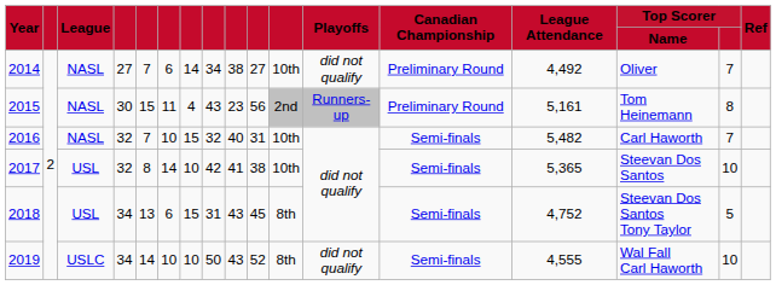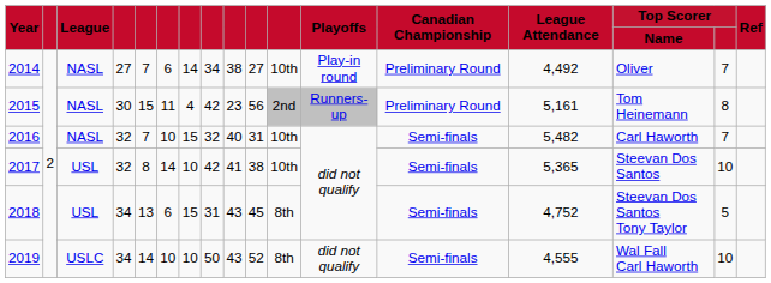 <table class="wikitable" style="text-align:center;">
 <tr>
 <th rowspan="2" style="background:#C50A2C; color:#000000;">Year</th>
 <th rowspan="2" style="background:#C50A2C; color:#000000;"></th>
 <th rowspan="2" style="background:#C50A2C; color:#000000;">League</th>
 <th rowspan="2" style="background:#C50A2C; color:#000000;"></th>
 <th rowspan="2" style="background:#C50A2C; color:#000000;"></th>
 <th rowspan="2" style="background:#C50A2C; color:#000000;"></th>
 <th rowspan="2" style="background:#C50A2C; color:#000000;"></th>
 <th rowspan="2" style="background:#C50A2C; color:#000000;"></th>
 <th rowspan="2" style="background:#C50A2C; color:#000000;"></th>
 <th rowspan="2" style="background:#C50A2C; color:#000000;"></th>
 <th rowspan="2" style="background:#C50A2C; color:#000000;"></th>
 <th rowspan="2" style="background:#C50A2C; color:#000000;">Playoffs</th>
 <th rowspan="2" style="background:#C50A2C; color:#000000;">Canadian Championship</th>
 <th rowspan="2" style="background:#C50A2C; color:#000000;">League Attendance</th>
 <th colspan="2" rowspan="1" style="background:#C4112F; color:#000000;">Top Scorer</th>
 <th rowspan="2" style="background:#C50A2C; color:#000000;">Ref</th>
 </tr>
 <tr>
 <th style="background:#C50A2C; color:#000000;">Name</th>
 <th style="background:#C50A2C; color:#000000;"></th>
 </tr>
 <tr>
 <td><a href='#'>2014</a></td>
 <td rowspan="6">2</td>
 <td><a href='#'>NASL</a></td>
 <td>27</td>
 <td>7</td>
 <td>6</td>
 <td>14</td>
 <td>34</td>
 <td>38</td>
 <td>27</td>
 <td>10th</td>
-<td><em>did not qualify</em></td>
+<td><a href='#'>Play-in round</a></td>
 <td><a href='#'>Preliminary Round</a></td>
 <td>4,492</td>
 <td style="text-align: left"> <a href='#'>Oliver</a></td>
 <td>7</td>
 <td></td>
 </tr>
 <tr>
 <td><a href='#'>2015</a></td>
 <td><a href='#'>NASL</a></td>
 <td>30</td>
 <td>15</td>
 <td>11</td>
 <td>4</td>
-<td>43</td>
+<td>42</td>
 <td>23</td>
 <td>56</td>
 <td bgcolor=silver>2nd</td>
 <td bgcolor=silver><a href='#'>Runners-up</a></td>
 <td><a href='#'>Preliminary Round</a></td>
 <td>5,161</td>
 <td style="text-align: left"> <a href='#'>Tom Heinemann</a></td>
 <td>8</td>
 <td></td>
 </tr>
 <tr>
 <td><a href='#'>2016</a></td>
 <td><a href='#'>NASL</a></td>
 <td>32</td>
 <td>7</td>
 <td>10</td>
 <td>15</td>
 <td>32</td>
 <td>40</td>
 <td>31</td>
 <td>10th</td>
 <td rowspan="3"><em>did not qualify</em></td>
 <td><a href='#'>Semi-finals</a></td>
 <td>5,482</td>
 <td style="text-align: left"> <a href='#'>Carl Haworth</a></td>
 <td>7</td>
 <td></td>
 </tr>
 <tr>
 <td><a href='#'>2017</a></td>
 <td><a href='#'>USL</a></td>
 <td>32</td>
 <td>8</td>
 <td>14</td>
 <td>10</td>
 <td>42</td>
 <td>41</td>
 <td>38</td>
 <td>10th</td>
 <td><a href='#'>Semi-finals</a></td>
 <td>5,365</td>
 <td style="text-align: left"> <a href='#'>Steevan Dos Santos</a></td>
 <td>10</td>
 <td></td>
 </tr>
 <tr>
 <td><a href='#'>2018</a></td>
 <td><a href='#'>USL</a></td>
 <td>34</td>
 <td>13</td>
 <td>6</td>
 <td>15</td>
 <td>31</td>
 <td>43</td>
 <td>45</td>
 <td>8th</td>
 <td><a href='#'>Semi-finals</a></td>
 <td>4,752</td>
 <td style="text-align: left"> <a href='#'>Steevan Dos Santos</a><br> <a href='#'>Tony Taylor</a></td>
 <td>5</td>
 <td></td>
 </tr>
 <tr>
 <td><a href='#'>2019</a></td>
 <td><a href='#'>USLC</a></td>
 <td>34</td>
 <td>14</td>
 <td>10</td>
 <td>10</td>
 <td>50</td>
 <td>43</td>
 <td>52</td>
 <td>8th</td>
 <td><em>did not qualify</em></td>
 <td><a href='#'>Semi-finals</a></td>
 <td>4,555</td>
 <td style="text-align: left"> <a href='#'>Wal Fall</a><br> <a href='#'>Carl Haworth</a></td>
 <td>10</td>
 <td></td>
 </tr>
 </table>
